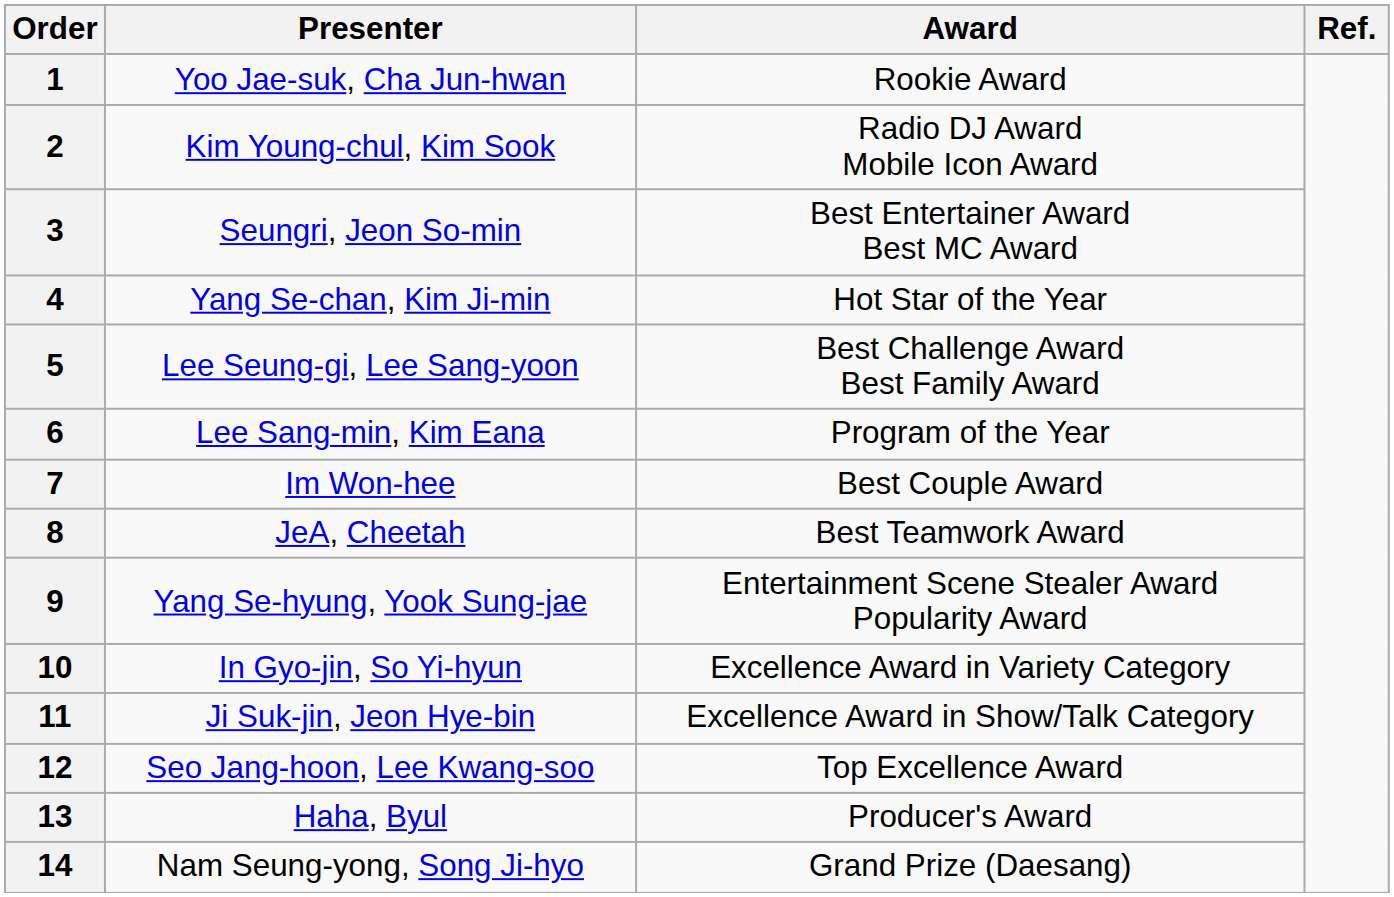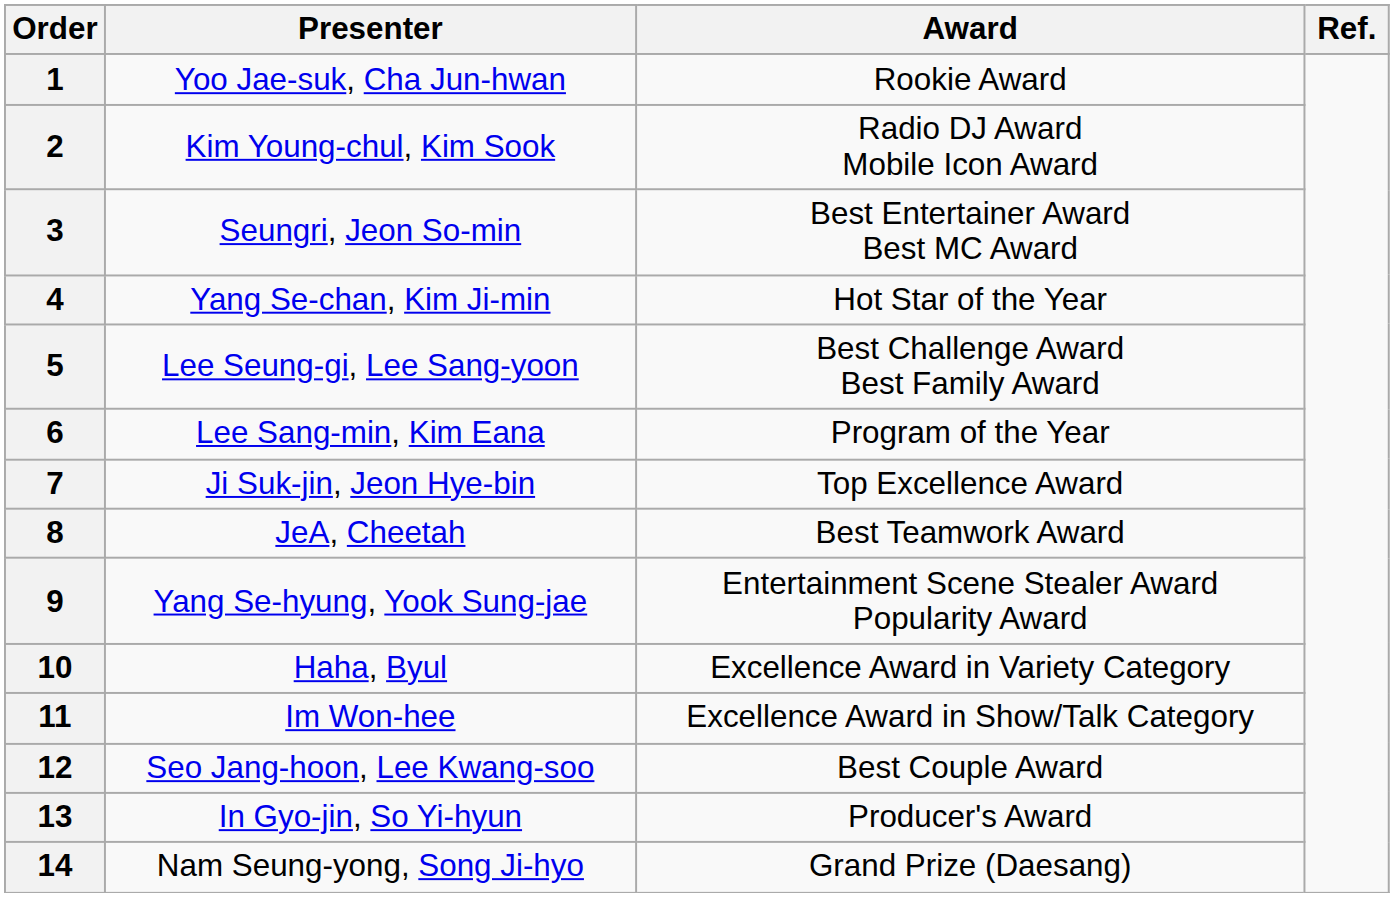 <table class="wikitable" style="text-align:center; width:80%;">
 <tr>
 <th width="5%">Order</th>
 <th>Presenter</th>
 <th>Award</th>
 <th>Ref.</th>
 </tr>
 <tr>
 <th>1</th>
 <td><a href='#'>Yoo Jae-suk</a>, <a href='#'>Cha Jun-hwan</a></td>
 <td>Rookie Award</td>
 <td rowspan=17></td>
 </tr>
 <tr>
 <th>2</th>
 <td><a href='#'>Kim Young-chul</a>, <a href='#'>Kim Sook</a></td>
 <td>Radio DJ Award<br>Mobile Icon Award</td>
 </tr>
 <tr>
 <th>3</th>
 <td><a href='#'>Seungri</a>, <a href='#'>Jeon So-min</a></td>
 <td>Best Entertainer Award<br>Best MC Award</td>
 </tr>
 <tr>
 <th>4</th>
 <td><a href='#'>Yang Se-chan</a>, <a href='#'>Kim Ji-min</a></td>
 <td>Hot Star of the Year</td>
 </tr>
 <tr>
 <th>5</th>
 <td><a href='#'>Lee Seung-gi</a>, <a href='#'>Lee Sang-yoon</a></td>
 <td>Best Challenge Award<br>Best Family Award</td>
 </tr>
 <tr>
 <th>6</th>
 <td><a href='#'>Lee Sang-min</a>, <a href='#'>Kim Eana</a></td>
 <td>Program of the Year</td>
 </tr>
 <tr>
 <th>7</th>
-<td><a href='#'>Im Won-hee</a></td>
-<td>Best Couple Award</td>
+<td><a href='#'>Ji Suk-jin</a>, <a href='#'>Jeon Hye-bin</a></td>
+<td>Top Excellence Award</td>
 </tr>
 <tr>
 <th>8</th>
 <td><a href='#'>JeA</a>, <a href='#'>Cheetah</a></td>
 <td>Best Teamwork Award</td>
 </tr>
 <tr>
 <th>9</th>
 <td><a href='#'>Yang Se-hyung</a>, <a href='#'>Yook Sung-jae</a></td>
 <td>Entertainment Scene Stealer Award<br>Popularity Award</td>
 </tr>
 <tr>
 <th>10</th>
-<td><a href='#'>In Gyo-jin</a>, <a href='#'>So Yi-hyun</a></td>
+<td><a href='#'>Haha</a>, <a href='#'>Byul</a></td>
 <td>Excellence Award in Variety Category</td>
 </tr>
 <tr>
 <th>11</th>
-<td><a href='#'>Ji Suk-jin</a>, <a href='#'>Jeon Hye-bin</a></td>
+<td><a href='#'>Im Won-hee</a></td>
 <td>Excellence Award in Show/Talk Category</td>
 </tr>
 <tr>
 <th>12</th>
 <td><a href='#'>Seo Jang-hoon</a>, <a href='#'>Lee Kwang-soo</a></td>
-<td>Top Excellence Award</td>
+<td>Best Couple Award</td>
 </tr>
 <tr>
 <th>13</th>
-<td><a href='#'>Haha</a>, <a href='#'>Byul</a></td>
+<td><a href='#'>In Gyo-jin</a>, <a href='#'>So Yi-hyun</a></td>
 <td>Producer's Award</td>
 </tr>
 <tr>
 <th>14</th>
 <td>Nam Seung-yong, <a href='#'>Song Ji-hyo</a></td>
 <td>Grand Prize (Daesang)</td>
 </tr>
 </table>
